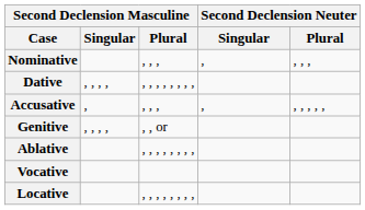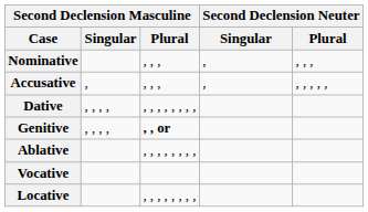 <table class="wikitable">
 <tr>
 <th colspan="3">Second Declension Masculine</th>
 <th colspan="2">Second Declension Neuter</th>
 </tr>
 <tr>
 <th>Case</th>
 <th>Singular</th>
 <th>Plural</th>
 <th>Singular</th>
 <th>Plural</th>
 </tr>
 <tr>
 <th>Nominative</th>
 <td></td>
 <td>, , , </td>
 <td>, </td>
 <td>, , , </td>
 </tr>
 <tr>
+<th>Accusative</th>
+<td>, </td>
+<td>, , , </td>
+<td>, </td>
+<td>, , , , ,</td>
+</tr>
+<tr>
 <th>Dative</th>
 <td>, , , , </td>
 <td>, , , , , , , , </td>
 <td></td>
 <td></td>
 </tr>
 <tr>
-<th>Accusative</th>
-<td>, </td>
-<td>, , , </td>
-<td>, </td>
-<td>, , , , ,</td>
-</tr>
-<tr>
 <th>Genitive</th>
 <td>, , , , </td>
-<td>, , or </td>
+<td><strong>, , or </strong></td>
 <td></td>
 <td></td>
 </tr>
 <tr>
 <th>Ablative</th>
 <td></td>
 <td>, , , , , , , , </td>
 <td></td>
 <td></td>
 </tr>
 <tr>
 <th>Vocative</th>
 <td></td>
 <td></td>
 <td></td>
 <td></td>
 </tr>
 <tr>
 <th>Locative</th>
 <td></td>
 <td>, , , , , , , , </td>
 <td></td>
 <td></td>
 </tr>
 </table>
